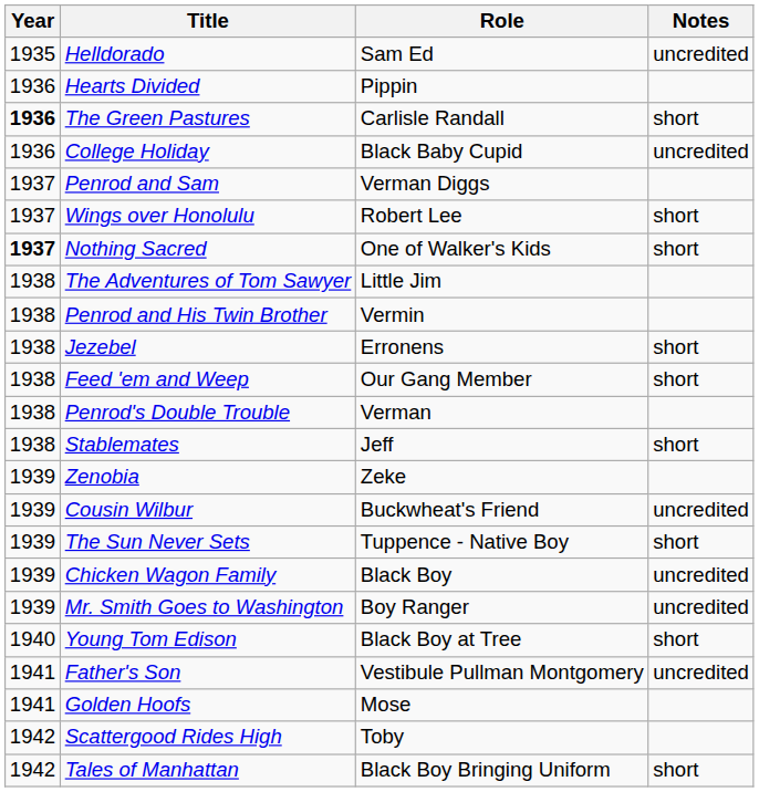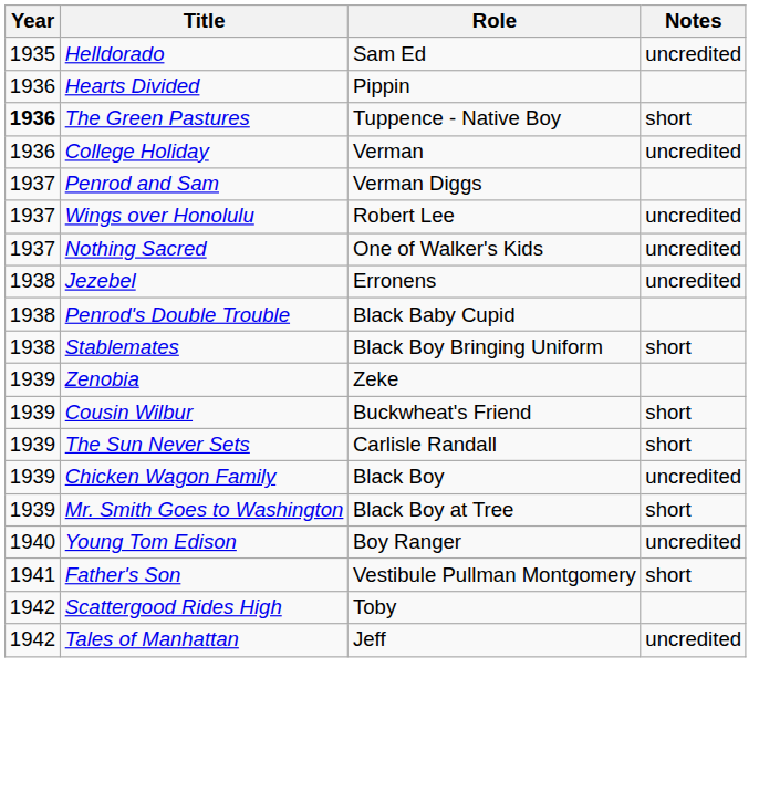 <table class="wikitable">
 <tr>
 <th>Year</th>
 <th>Title</th>
 <th>Role</th>
 <th>Notes</th>
 </tr>
 <tr>
 <td>1935</td>
 <td><em><a href='#'>Helldorado</a></em></td>
 <td>Sam Ed</td>
 <td>uncredited</td>
 </tr>
 <tr>
 <td>1936</td>
 <td><em><a href='#'>Hearts Divided</a></em></td>
 <td>Pippin</td>
 <td></td>
 </tr>
 <tr>
 <td><strong>1936</strong></td>
 <td><em><a href='#'>The Green Pastures</a></em></td>
-<td>Carlisle Randall</td>
+<td>Tuppence - Native Boy</td>
 <td>short</td>
 </tr>
 <tr>
 <td>1936</td>
 <td><em><a href='#'>College Holiday</a></em></td>
-<td>Black Baby Cupid</td>
+<td>Verman</td>
 <td>uncredited</td>
 </tr>
 <tr>
 <td>1937</td>
 <td><em><a href='#'>Penrod and Sam</a></em></td>
 <td>Verman Diggs</td>
 <td></td>
 </tr>
 <tr>
 <td>1937</td>
 <td><em><a href='#'>Wings over Honolulu</a></em></td>
 <td>Robert Lee</td>
-<td>short</td>
+<td>uncredited</td>
 </tr>
 <tr>
-<td><strong>1937</strong></td>
+<td>1937</td>
 <td><em><a href='#'>Nothing Sacred</a></em></td>
 <td>One of Walker's Kids</td>
-<td>short</td>
-</tr>
-<tr>
-<td>1938</td>
-<td><em><a href='#'>The Adventures of Tom Sawyer</a></em></td>
-<td>Little Jim</td>
-<td></td>
-</tr>
-<tr>
-<td>1938</td>
-<td><em><a href='#'>Penrod and His Twin Brother</a></em></td>
-<td>Vermin</td>
-<td></td>
+<td>uncredited</td>
 </tr>
 <tr>
 <td>1938</td>
 <td><em><a href='#'>Jezebel</a></em></td>
 <td>Erronens</td>
-<td>short</td>
-</tr>
-<tr>
-<td>1938</td>
-<td><em><a href='#'>Feed 'em and Weep</a></em></td>
-<td>Our Gang Member</td>
-<td>short</td>
+<td>uncredited</td>
 </tr>
 <tr>
 <td>1938</td>
 <td><em><a href='#'>Penrod's Double Trouble</a></em></td>
-<td>Verman</td>
+<td>Black Baby Cupid</td>
 <td></td>
 </tr>
 <tr>
 <td>1938</td>
 <td><em><a href='#'>Stablemates</a></em></td>
-<td>Jeff</td>
+<td>Black Boy Bringing Uniform</td>
 <td>short</td>
 </tr>
 <tr>
 <td>1939</td>
 <td><em><a href='#'>Zenobia</a></em></td>
 <td>Zeke</td>
 <td></td>
 </tr>
 <tr>
 <td>1939</td>
 <td><em><a href='#'>Cousin Wilbur</a></em></td>
 <td>Buckwheat's Friend</td>
-<td>uncredited</td>
+<td>short</td>
 </tr>
 <tr>
 <td>1939</td>
 <td><em><a href='#'>The Sun Never Sets</a></em></td>
-<td>Tuppence - Native Boy</td>
+<td>Carlisle Randall</td>
 <td>short</td>
 </tr>
 <tr>
 <td>1939</td>
 <td><em><a href='#'>Chicken Wagon Family</a></em></td>
 <td>Black Boy</td>
 <td>uncredited</td>
 </tr>
 <tr>
 <td>1939</td>
 <td><em><a href='#'>Mr. Smith Goes to Washington</a></em></td>
-<td>Boy Ranger</td>
-<td>uncredited</td>
+<td>Black Boy at Tree</td>
+<td>short</td>
 </tr>
 <tr>
 <td>1940</td>
 <td><em><a href='#'>Young Tom Edison</a></em></td>
-<td>Black Boy at Tree</td>
-<td>short</td>
+<td>Boy Ranger</td>
+<td>uncredited</td>
 </tr>
 <tr>
 <td>1941</td>
 <td><em><a href='#'>Father's Son</a></em></td>
 <td>Vestibule Pullman Montgomery</td>
-<td>uncredited</td>
-</tr>
-<tr>
-<td>1941</td>
-<td><em><a href='#'>Golden Hoofs</a></em></td>
-<td>Mose</td>
-<td></td>
+<td>short</td>
 </tr>
 <tr>
 <td>1942</td>
 <td><em><a href='#'>Scattergood Rides High</a></em></td>
 <td>Toby</td>
 <td></td>
 </tr>
 <tr>
 <td>1942</td>
 <td><em><a href='#'>Tales of Manhattan</a></em></td>
-<td>Black Boy Bringing Uniform</td>
-<td>short</td>
+<td>Jeff</td>
+<td>uncredited</td>
 </tr>
 </table>
